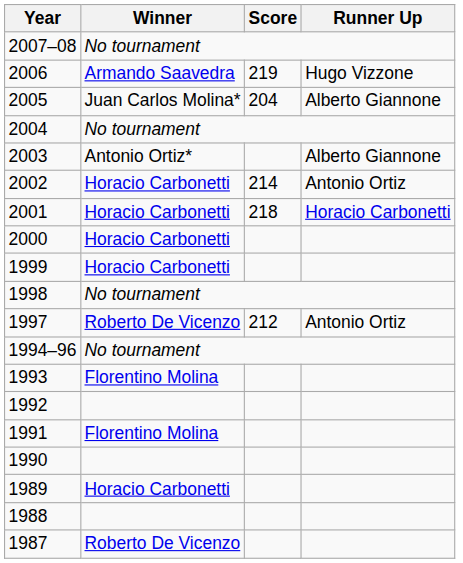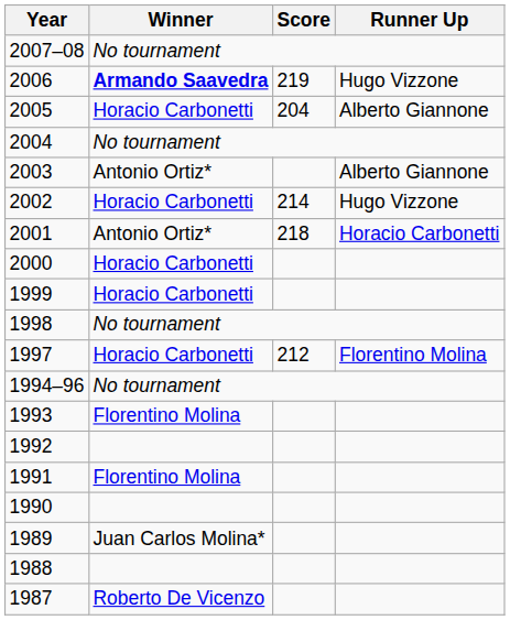 <table class=wikitable>
 <tr>
 <th>Year</th>
 <th>Winner</th>
 <th>Score</th>
 <th>Runner Up</th>
 </tr>
 <tr>
 <td>2007–08</td>
 <td colspan=3><em>No tournament</em></td>
 </tr>
 <tr>
 <td>2006</td>
-<td><a href='#'>Armando Saavedra</a></td>
+<td><strong><a href='#'>Armando Saavedra</a></strong></td>
 <td>219</td>
 <td>Hugo Vizzone</td>
 </tr>
 <tr>
 <td>2005</td>
-<td>Juan Carlos Molina*</td>
+<td><a href='#'>Horacio Carbonetti</a></td>
 <td>204</td>
 <td>Alberto Giannone</td>
 </tr>
 <tr>
 <td>2004</td>
 <td colspan=3><em>No tournament</em></td>
 </tr>
 <tr>
 <td>2003</td>
 <td>Antonio Ortiz*</td>
 <td></td>
 <td>Alberto Giannone</td>
 </tr>
 <tr>
 <td>2002</td>
 <td><a href='#'>Horacio Carbonetti</a></td>
 <td>214</td>
-<td>Antonio Ortiz</td>
+<td>Hugo Vizzone</td>
 </tr>
 <tr>
 <td>2001</td>
-<td><a href='#'>Horacio Carbonetti</a></td>
+<td>Antonio Ortiz*</td>
 <td>218</td>
 <td><a href='#'>Horacio Carbonetti</a></td>
 </tr>
 <tr>
 <td>2000</td>
 <td><a href='#'>Horacio Carbonetti</a></td>
 <td></td>
 <td></td>
 </tr>
 <tr>
 <td>1999</td>
 <td><a href='#'>Horacio Carbonetti</a></td>
 <td></td>
 <td></td>
 </tr>
 <tr>
 <td>1998</td>
 <td colspan=3><em>No tournament</em></td>
 </tr>
 <tr>
 <td>1997</td>
-<td><a href='#'>Roberto De Vicenzo</a></td>
+<td><a href='#'>Horacio Carbonetti</a></td>
 <td>212</td>
-<td>Antonio Ortiz</td>
+<td><a href='#'>Florentino Molina</a></td>
 </tr>
 <tr>
 <td>1994–96</td>
 <td colspan=3><em>No tournament</em></td>
 </tr>
 <tr>
 <td>1993</td>
 <td><a href='#'>Florentino Molina</a></td>
 <td></td>
 <td></td>
 </tr>
 <tr>
 <td>1992</td>
 <td></td>
 <td></td>
 <td></td>
 </tr>
 <tr>
 <td>1991</td>
 <td><a href='#'>Florentino Molina</a></td>
 <td></td>
 <td></td>
 </tr>
 <tr>
 <td>1990</td>
 <td></td>
 <td></td>
 <td></td>
 </tr>
 <tr>
 <td>1989</td>
-<td><a href='#'>Horacio Carbonetti</a></td>
+<td>Juan Carlos Molina*</td>
 <td></td>
 <td></td>
 </tr>
 <tr>
 <td>1988</td>
 <td></td>
 <td></td>
 <td></td>
 </tr>
 <tr>
 <td>1987</td>
 <td><a href='#'>Roberto De Vicenzo</a></td>
 <td></td>
 <td></td>
 </tr>
 </table>
